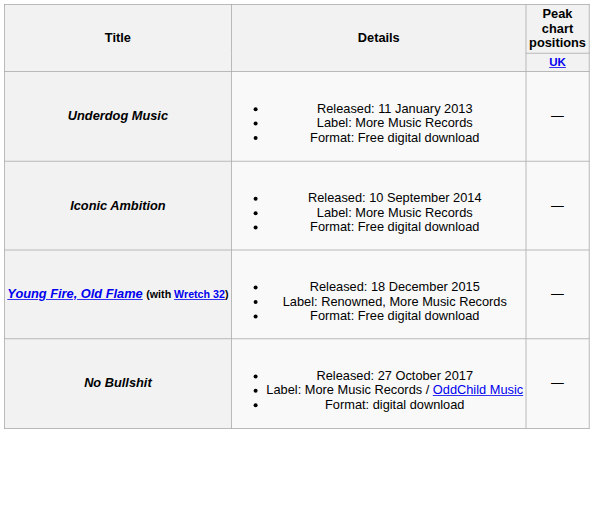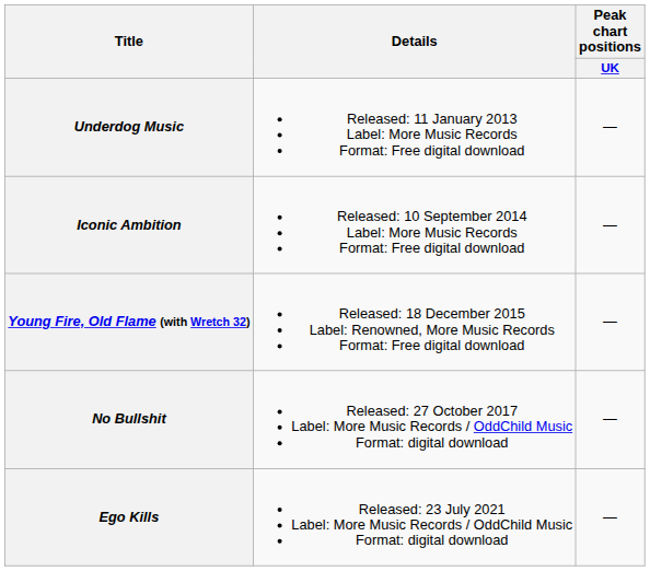 <table class="wikitable plainrowheaders" style="text-align:center;">
 <tr>
 <th scope="col" rowspan="2">Title</th>
 <th scope="col" rowspan="2">Details</th>
 <th scope="col" colspan="1">Peak chart positions</th>
 </tr>
 <tr>
 <th scope="col" style="width:3em;font-size:90%"><a href='#'>UK</a><br></th>
 </tr>
 <tr>
 <th scope="row"><em>Underdog Music</em></th>
 <td><br><ul><li>Released: 11 January 2013</li><li>Label: More Music Records</li><li>Format: Free digital download</li></ul></td>
 <td>—</td>
 </tr>
 <tr>
 <th scope="row"><em>Iconic Ambition</em></th>
 <td><br><ul><li>Released: 10 September 2014</li><li>Label: More Music Records</li><li>Format: Free digital download</li></ul></td>
 <td>—</td>
 </tr>
 <tr>
 <th scope="row"><em><a href='#'>Young Fire, Old Flame</a></em> <small>(with <a href='#'>Wretch 32</a>)</small></th>
 <td><br><ul><li>Released: 18 December 2015</li><li>Label: Renowned, More Music Records</li><li>Format: Free digital download</li></ul></td>
 <td>—</td>
 </tr>
 <tr>
 <th scope="row"><em>No Bullshit</em></th>
 <td><br><ul><li>Released: 27 October 2017</li><li>Label: More Music Records / <a href='#'>OddChild Music</a></li><li>Format: digital download</li></ul></td>
 <td>—</td>
 </tr>
+<tr>
+<th scope="row"><em>Ego Kills</em></th>
+<td><br><ul><li>Released: 23 July 2021</li><li>Label: More Music Records / OddChild Music</li><li>Format: digital download</li></ul></td>
+<td>—</td>
+</tr>
 </table>
